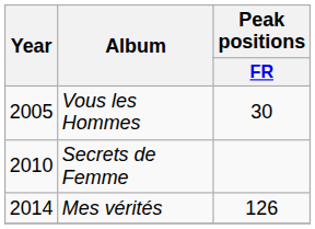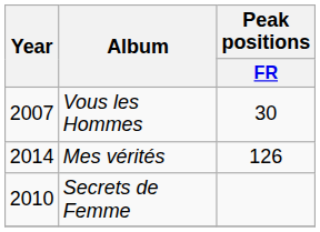 <table class="wikitable">
 <tr>
 <th align="center" rowspan="2" width="10">Year</th>
 <th align="center" rowspan="2" width="120">Album</th>
 <th align="center" colspan="1" width="20">Peak positions</th>
 </tr>
 <tr>
 <th scope="col" style="width:3em;font-size:90%;"><a href='#'>FR</a><br></th>
 </tr>
 <tr>
-<td style="text-align:center;">2005</td>
+<td style="text-align:center;">2007</td>
 <td><em>Vous les Hommes</em></td>
 <td style="text-align:center;">30</td>
+</tr>
+<tr>
+<td style="text-align:center;">2014</td>
+<td><em>Mes vérités</em></td>
+<td style="text-align:center;">126</td>
 </tr>
 <tr>
 <td style="text-align:center;">2010</td>
 <td><em>Secrets de Femme</em></td>
 <td style="text-align:center;"></td>
 </tr>
 <tr>
-<td style="text-align:center;">2014</td>
-<td><em>Mes vérités</em></td>
-<td style="text-align:center;">126</td>
-</tr>
-<tr>
 </tr>
 </table>
